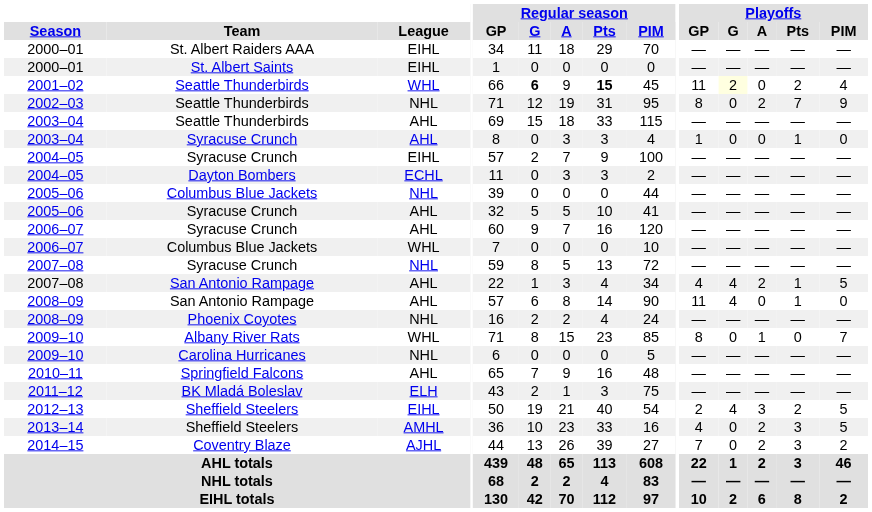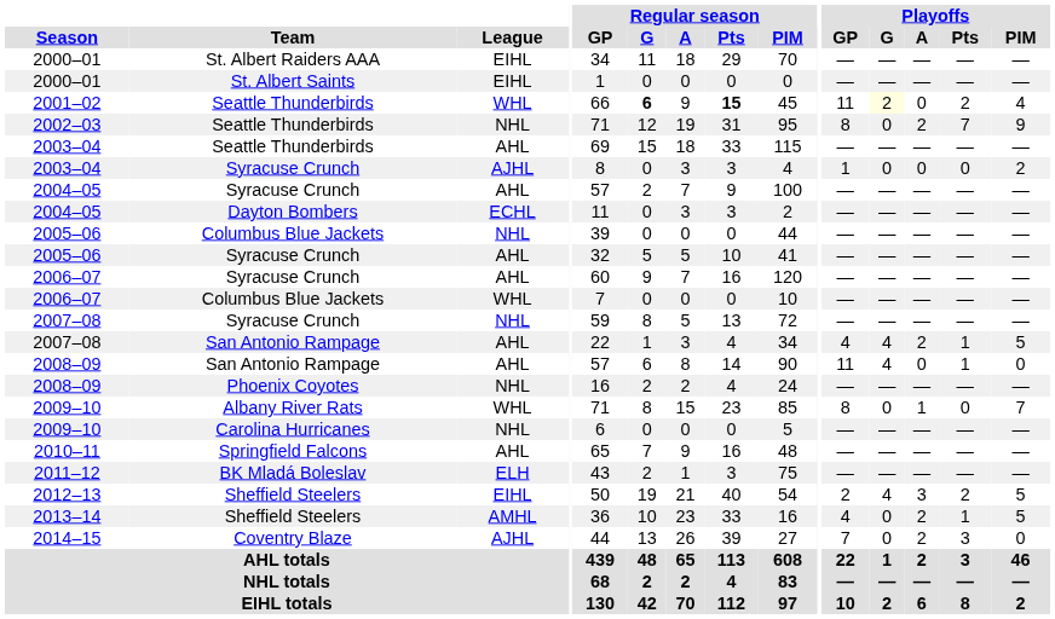 <table border="0" cellpadding="1" cellspacing="0" style="text-align:center; width:60em">
 <tr bgcolor="#e0e0e0">
 <th colspan="3" bgcolor="#ffffff"></th>
 <th rowspan="99" bgcolor="#ffffff"></th>
 <th colspan="5"><a href='#'>Regular season</a></th>
 <th rowspan="99" bgcolor="#ffffff"></th>
 <th colspan="5"><a href='#'>Playoffs</a></th>
 </tr>
 <tr bgcolor="#e0e0e0">
 <th><a href='#'>Season</a></th>
 <th>Team</th>
 <th>League</th>
 <th>GP</th>
 <th><a href='#'>G</a></th>
 <th><a href='#'>A</a></th>
 <th><a href='#'>Pts</a></th>
 <th><a href='#'>PIM</a></th>
 <th>GP</th>
 <th>G</th>
 <th>A</th>
 <th>Pts</th>
 <th>PIM</th>
 </tr>
 <tr>
 <td>2000–01</td>
 <td>St. Albert Raiders AAA</td>
 <td>EIHL</td>
 <td>34</td>
 <td>11</td>
 <td>18</td>
 <td>29</td>
 <td>70</td>
 <td>—</td>
 <td>—</td>
 <td>—</td>
 <td>—</td>
 <td>—</td>
 </tr>
 <tr bgcolor="#f0f0f0">
 <td>2000–01</td>
 <td><a href='#'>St. Albert Saints</a></td>
 <td>EIHL</td>
 <td>1</td>
 <td>0</td>
 <td>0</td>
 <td>0</td>
 <td>0</td>
 <td>—</td>
 <td>—</td>
 <td>—</td>
 <td>—</td>
 <td>—</td>
 </tr>
 <tr>
 <td><a href='#'>2001–02</a></td>
 <td><a href='#'>Seattle Thunderbirds</a></td>
 <td><a href='#'>WHL</a></td>
 <td>66</td>
 <td><strong>6</strong></td>
 <td>9</td>
 <td><strong>15</strong></td>
 <td>45</td>
 <td>11</td>
 <td style="background: lightyellow;">2</td>
 <td>0</td>
 <td>2</td>
 <td>4</td>
 </tr>
 <tr bgcolor="#f0f0f0">
 <td><a href='#'>2002–03</a></td>
 <td>Seattle Thunderbirds</td>
 <td>NHL</td>
 <td>71</td>
 <td>12</td>
 <td>19</td>
 <td>31</td>
 <td>95</td>
 <td>8</td>
 <td>0</td>
 <td>2</td>
 <td>7</td>
 <td>9</td>
 </tr>
 <tr>
 <td><a href='#'>2003–04</a></td>
 <td>Seattle Thunderbirds</td>
 <td>AHL</td>
 <td>69</td>
 <td>15</td>
 <td>18</td>
 <td>33</td>
 <td>115</td>
 <td>—</td>
 <td>—</td>
 <td>—</td>
 <td>—</td>
 <td>—</td>
 </tr>
 <tr bgcolor="#f0f0f0">
 <td><a href='#'>2003–04</a></td>
 <td><a href='#'>Syracuse Crunch</a></td>
-<td><a href='#'>AHL</a></td>
+<td><a href='#'>AJHL</a></td>
 <td>8</td>
 <td>0</td>
 <td>3</td>
 <td>3</td>
 <td>4</td>
 <td>1</td>
 <td>0</td>
 <td>0</td>
-<td>1</td>
 <td>0</td>
+<td>2</td>
 </tr>
 <tr>
 <td><a href='#'>2004–05</a></td>
 <td>Syracuse Crunch</td>
-<td>EIHL</td>
+<td>AHL</td>
 <td>57</td>
 <td>2</td>
 <td>7</td>
 <td>9</td>
 <td>100</td>
 <td>—</td>
 <td>—</td>
 <td>—</td>
 <td>—</td>
 <td>—</td>
 </tr>
 <tr bgcolor="#f0f0f0">
 <td><a href='#'>2004–05</a></td>
 <td><a href='#'>Dayton Bombers</a></td>
 <td><a href='#'>ECHL</a></td>
 <td>11</td>
 <td>0</td>
 <td>3</td>
 <td>3</td>
 <td>2</td>
 <td>—</td>
 <td>—</td>
 <td>—</td>
 <td>—</td>
 <td>—</td>
 </tr>
 <tr>
 <td><a href='#'>2005–06</a></td>
 <td><a href='#'>Columbus Blue Jackets</a></td>
 <td><a href='#'>NHL</a></td>
 <td>39</td>
 <td>0</td>
 <td>0</td>
 <td>0</td>
 <td>44</td>
 <td>—</td>
 <td>—</td>
 <td>—</td>
 <td>—</td>
 <td>—</td>
 </tr>
 <tr bgcolor="#f0f0f0">
 <td><a href='#'>2005–06</a></td>
 <td>Syracuse Crunch</td>
 <td>AHL</td>
 <td>32</td>
 <td>5</td>
 <td>5</td>
 <td>10</td>
 <td>41</td>
 <td>—</td>
 <td>—</td>
 <td>—</td>
 <td>—</td>
 <td>—</td>
 </tr>
 <tr>
 <td><a href='#'>2006–07</a></td>
 <td>Syracuse Crunch</td>
 <td>AHL</td>
 <td>60</td>
 <td>9</td>
 <td>7</td>
 <td>16</td>
 <td>120</td>
 <td>—</td>
 <td>—</td>
 <td>—</td>
 <td>—</td>
 <td>—</td>
 </tr>
 <tr bgcolor="#f0f0f0">
 <td><a href='#'>2006–07</a></td>
 <td>Columbus Blue Jackets</td>
 <td>WHL</td>
 <td>7</td>
 <td>0</td>
 <td>0</td>
 <td>0</td>
 <td>10</td>
 <td>—</td>
 <td>—</td>
 <td>—</td>
 <td>—</td>
 <td>—</td>
 </tr>
 <tr>
 <td><a href='#'>2007–08</a></td>
 <td>Syracuse Crunch</td>
 <td><a href='#'>NHL</a></td>
 <td>59</td>
 <td>8</td>
 <td>5</td>
 <td>13</td>
 <td>72</td>
 <td>—</td>
 <td>—</td>
 <td>—</td>
 <td>—</td>
 <td>—</td>
 </tr>
 <tr bgcolor="#f0f0f0">
 <td>2007–08</td>
 <td><a href='#'>San Antonio Rampage</a></td>
 <td>AHL</td>
 <td>22</td>
 <td>1</td>
 <td>3</td>
 <td>4</td>
 <td>34</td>
 <td>4</td>
 <td>4</td>
 <td>2</td>
 <td>1</td>
 <td>5</td>
 </tr>
 <tr>
 <td><a href='#'>2008–09</a></td>
 <td>San Antonio Rampage</td>
 <td>AHL</td>
 <td>57</td>
 <td>6</td>
 <td>8</td>
 <td>14</td>
 <td>90</td>
 <td>11</td>
 <td>4</td>
 <td>0</td>
 <td>1</td>
 <td>0</td>
 </tr>
 <tr bgcolor="#f0f0f0">
 <td><a href='#'>2008–09</a></td>
 <td><a href='#'>Phoenix Coyotes</a></td>
 <td>NHL</td>
 <td>16</td>
 <td>2</td>
 <td>2</td>
 <td>4</td>
 <td>24</td>
 <td>—</td>
 <td>—</td>
 <td>—</td>
 <td>—</td>
 <td>—</td>
 </tr>
 <tr>
 <td><a href='#'>2009–10</a></td>
 <td><a href='#'>Albany River Rats</a></td>
 <td>WHL</td>
 <td>71</td>
 <td>8</td>
 <td>15</td>
 <td>23</td>
 <td>85</td>
 <td>8</td>
 <td>0</td>
 <td>1</td>
 <td>0</td>
 <td>7</td>
 </tr>
 <tr bgcolor="#f0f0f0">
 <td><a href='#'>2009–10</a></td>
 <td><a href='#'>Carolina Hurricanes</a></td>
 <td>NHL</td>
 <td>6</td>
 <td>0</td>
 <td>0</td>
 <td>0</td>
 <td>5</td>
 <td>—</td>
 <td>—</td>
 <td>—</td>
 <td>—</td>
 <td>—</td>
 </tr>
 <tr>
 <td><a href='#'>2010–11</a></td>
 <td><a href='#'>Springfield Falcons</a></td>
 <td>AHL</td>
 <td>65</td>
 <td>7</td>
 <td>9</td>
 <td>16</td>
 <td>48</td>
 <td>—</td>
 <td>—</td>
 <td>—</td>
 <td>—</td>
 <td>—</td>
 </tr>
 <tr bgcolor="#f0f0f0">
 <td><a href='#'>2011–12</a></td>
 <td><a href='#'>BK Mladá Boleslav</a></td>
 <td><a href='#'>ELH</a></td>
 <td>43</td>
 <td>2</td>
 <td>1</td>
 <td>3</td>
 <td>75</td>
 <td>—</td>
 <td>—</td>
 <td>—</td>
 <td>—</td>
 <td>—</td>
 </tr>
 <tr>
 <td><a href='#'>2012–13</a></td>
 <td><a href='#'>Sheffield Steelers</a></td>
 <td><a href='#'>EIHL</a></td>
 <td>50</td>
 <td>19</td>
 <td>21</td>
 <td>40</td>
 <td>54</td>
 <td>2</td>
 <td>4</td>
 <td>3</td>
 <td>2</td>
 <td>5</td>
 </tr>
 <tr bgcolor="#f0f0f0">
 <td><a href='#'>2013–14</a></td>
 <td>Sheffield Steelers</td>
 <td><a href='#'>AMHL</a></td>
 <td>36</td>
 <td>10</td>
 <td>23</td>
 <td>33</td>
 <td>16</td>
 <td>4</td>
 <td>0</td>
 <td>2</td>
-<td>3</td>
+<td>1</td>
 <td>5</td>
 </tr>
 <tr>
 <td><a href='#'>2014–15</a></td>
 <td><a href='#'>Coventry Blaze</a></td>
 <td><a href='#'>AJHL</a></td>
 <td>44</td>
 <td>13</td>
 <td>26</td>
 <td>39</td>
 <td>27</td>
 <td>7</td>
 <td>0</td>
 <td>2</td>
 <td>3</td>
-<td>2</td>
+<td>0</td>
 </tr>
 <tr bgcolor="#e0e0e0">
 <th colspan="3">AHL totals</th>
 <th>439</th>
 <th>48</th>
 <th>65</th>
 <th>113</th>
 <th>608</th>
 <th>22</th>
 <th>1</th>
 <th>2</th>
 <th>3</th>
 <th>46</th>
 </tr>
 <tr bgcolor="#e0e0e0">
 <th colspan="3">NHL totals</th>
 <th>68</th>
 <th>2</th>
 <th>2</th>
 <th>4</th>
 <th>83</th>
 <th>—</th>
 <th>—</th>
 <th>—</th>
 <th>—</th>
 <th>—</th>
 </tr>
 <tr bgcolor="#e0e0e0">
 <th colspan="3">EIHL totals</th>
 <th>130</th>
 <th>42</th>
 <th>70</th>
 <th>112</th>
 <th>97</th>
 <th>10</th>
 <th>2</th>
 <th>6</th>
 <th>8</th>
 <th>2</th>
 </tr>
 </table>
